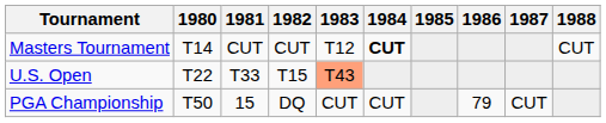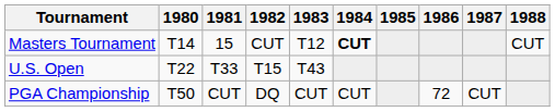 <table class="wikitable" style="font-size:95%;text-align:center;">
 <tr>
 <th>Tournament</th>
 <th>1980</th>
 <th>1981</th>
 <th>1982</th>
 <th>1983</th>
 <th>1984</th>
 <th>1985</th>
 <th>1986</th>
 <th>1987</th>
 <th>1988</th>
 </tr>
 <tr>
 <td align=left><a href='#'>Masters Tournament</a></td>
 <td>T14</td>
-<td>CUT</td>
+<td>15</td>
 <td>CUT</td>
 <td>T12</td>
 <td><strong>CUT</strong></td>
 <td style="background:#eeeeee;"></td>
 <td style="background:#eeeeee;"></td>
 <td style="background:#eeeeee;"></td>
 <td>CUT</td>
 </tr>
 <tr>
 <td align=left><a href='#'>U.S. Open</a></td>
 <td>T22</td>
 <td>T33</td>
 <td>T15</td>
-<td style="background: lightsalmon;">T43</td>
+<td>T43</td>
 <td style="background:#eeeeee;"></td>
 <td style="background:#eeeeee;"></td>
 <td style="background:#eeeeee;"></td>
 <td style="background:#eeeeee;"></td>
 <td style="background:#eeeeee;"></td>
 </tr>
 <tr>
 <td align=left><a href='#'>PGA Championship</a></td>
 <td>T50</td>
-<td>15</td>
+<td>CUT</td>
 <td>DQ</td>
 <td>CUT</td>
 <td>CUT</td>
 <td style="background:#eeeeee;"></td>
-<td>79</td>
+<td>72</td>
 <td>CUT</td>
 <td style="background:#eeeeee;"></td>
 </tr>
 </table>
